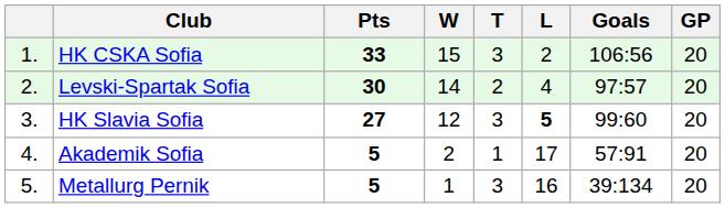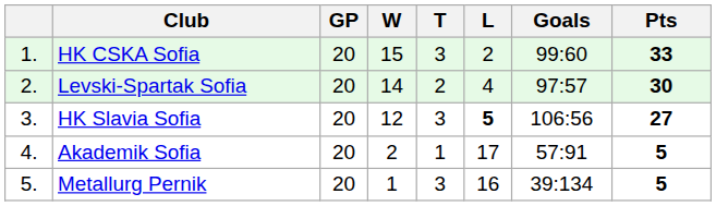 <table class="wikitable">
 <tr>
 <th width="30"></th>
 <th width="200">Club</th>
-<th width="70">Pts</th>
+<th width="30">GP</th>
 <th width="30">W</th>
 <th width="30">T</th>
 <th width="30">L</th>
 <th width="70">Goals</th>
-<th width="30">GP</th>
+<th width="70">Pts</th>
 </tr>
 <tr bgcolor="#e6fae6" align="center">
 <td>1.</td>
 <td align="left"><a href='#'>HK CSKA Sofia</a></td>
-<td><strong>33</strong></td>
+<td>20</td>
 <td>15</td>
 <td>3</td>
 <td>2</td>
-<td>106:56</td>
-<td>20</td>
+<td>99:60</td>
+<td><strong>33</strong></td>
 </tr>
 <tr bgcolor="#e6fae6" align="center">
 <td>2.</td>
 <td align="left"><a href='#'>Levski-Spartak Sofia</a></td>
-<td><strong>30</strong></td>
+<td>20</td>
 <td>14</td>
 <td>2</td>
 <td>4</td>
 <td>97:57</td>
-<td>20</td>
+<td><strong>30</strong></td>
 </tr>
 <tr bgcolor="#FFFFFF" align="center">
 <td>3.</td>
 <td align="left"><a href='#'>HK Slavia Sofia</a></td>
-<td><strong>27</strong></td>
+<td>20</td>
 <td>12</td>
 <td>3</td>
 <td><strong>5</strong></td>
-<td>99:60</td>
-<td>20</td>
+<td>106:56</td>
+<td><strong>27</strong></td>
 </tr>
 <tr bgcolor="#FFFFFF" align="center">
 <td>4.</td>
 <td align="left"><a href='#'>Akademik Sofia</a></td>
-<td><strong>5</strong></td>
+<td>20</td>
 <td>2</td>
 <td>1</td>
 <td>17</td>
 <td>57:91</td>
-<td>20</td>
+<td><strong>5</strong></td>
 </tr>
 <tr bgcolor="#FFFFFF" align="center">
 <td>5.</td>
 <td align="left"><a href='#'>Metallurg Pernik</a></td>
-<td><strong>5</strong></td>
+<td>20</td>
 <td>1</td>
 <td>3</td>
 <td>16</td>
 <td>39:134</td>
-<td>20</td>
+<td><strong>5</strong></td>
 </tr>
 </table>
